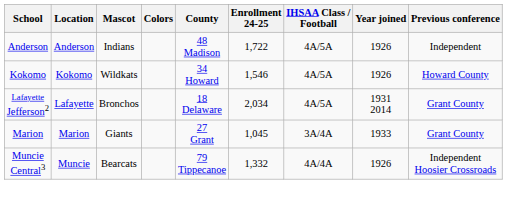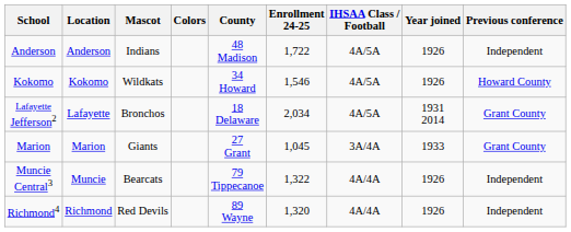 <table class="wikitable" style="text-align:center;">
 <tr>
 <th>School</th>
 <th>Location</th>
 <th>Mascot</th>
 <th>Colors</th>
 <th>County</th>
 <th>Enrollment  <br> 24-25</th>
 <th><a href='#'>IHSAA</a> Class / <br>  Football</th>
 <th>Year joined</th>
 <th>Previous conference</th>
 </tr>
 <tr>
 <td><a href='#'>Anderson</a></td>
 <td><a href='#'>Anderson</a></td>
 <td>Indians</td>
 <td> </td>
 <td><a href='#'>48<br> Madison</a></td>
 <td>1,722</td>
 <td>4A/5A</td>
 <td>1926</td>
 <td>Independent</td>
 </tr>
 <tr>
 <td><a href='#'>Kokomo</a></td>
 <td><a href='#'>Kokomo</a></td>
 <td>Wildkats</td>
 <td> </td>
 <td><a href='#'>34<br> Howard</a></td>
 <td>1,546</td>
 <td>4A/5A</td>
 <td>1926</td>
 <td><a href='#'>Howard County</a></td>
 </tr>
 <tr>
 <td><a href='#'><small>Lafayette</small> <br> Jefferson</a><sup>2</sup></td>
 <td><a href='#'>Lafayette</a></td>
 <td>Bronchos</td>
 <td> </td>
 <td><a href='#'>18<br> Delaware</a></td>
 <td>2,034</td>
 <td>4A/5A</td>
 <td>1931<br>2014</td>
 <td><a href='#'>Grant County</a></td>
 </tr>
 <tr>
 <td><a href='#'>Marion</a></td>
 <td><a href='#'>Marion</a></td>
 <td>Giants</td>
 <td> </td>
 <td><a href='#'>27<br> Grant</a></td>
 <td>1,045</td>
 <td>3A/4A</td>
 <td>1933</td>
 <td><a href='#'>Grant County</a></td>
 </tr>
 <tr>
 <td><a href='#'>Muncie <br> Central</a><sup>3</sup></td>
 <td><a href='#'>Muncie</a></td>
 <td>Bearcats</td>
 <td> </td>
 <td><a href='#'>79<br> Tippecanoe</a></td>
-<td>1,332</td>
+<td>1,322</td>
 <td>4A/4A</td>
 <td>1926</td>
-<td>Independent<br><a href='#'>Hoosier Crossroads</a></td>
+<td>Independent</td>
+</tr>
+<tr>
+<td><a href='#'>Richmond</a><sup>4</sup></td>
+<td><a href='#'>Richmond</a></td>
+<td>Red Devils</td>
+<td> </td>
+<td><a href='#'>89<br> Wayne</a></td>
+<td>1,320</td>
+<td>4A/4A</td>
+<td>1926</td>
+<td>Independent</td>
 </tr>
 </table>
